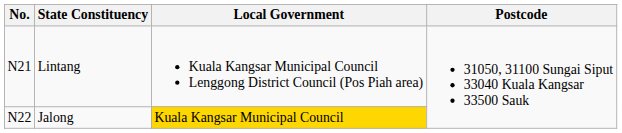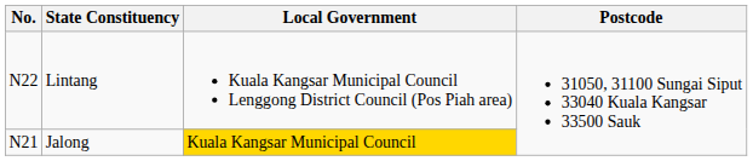 <table class="wikitable">
 <tr>
 <th>No.</th>
 <th>State Constituency</th>
 <th>Local Government</th>
 <th>Postcode</th>
 </tr>
 <tr>
-<td>N21</td>
+<td>N22</td>
 <td>Lintang</td>
 <td><br><ul><li>Kuala Kangsar Municipal Council</li><li>Lenggong District Council (Pos Piah area)</li></ul></td>
 <td rowspan="2"><br><ul><li>31050, 31100 Sungai Siput</li><li>33040 Kuala Kangsar</li><li>33500 Sauk</li></ul></td>
 </tr>
 <tr>
-<td>N22</td>
+<td>N21</td>
 <td>Jalong</td>
 <td style="background: gold;">Kuala Kangsar Municipal Council</td>
 </tr>
 </table>
